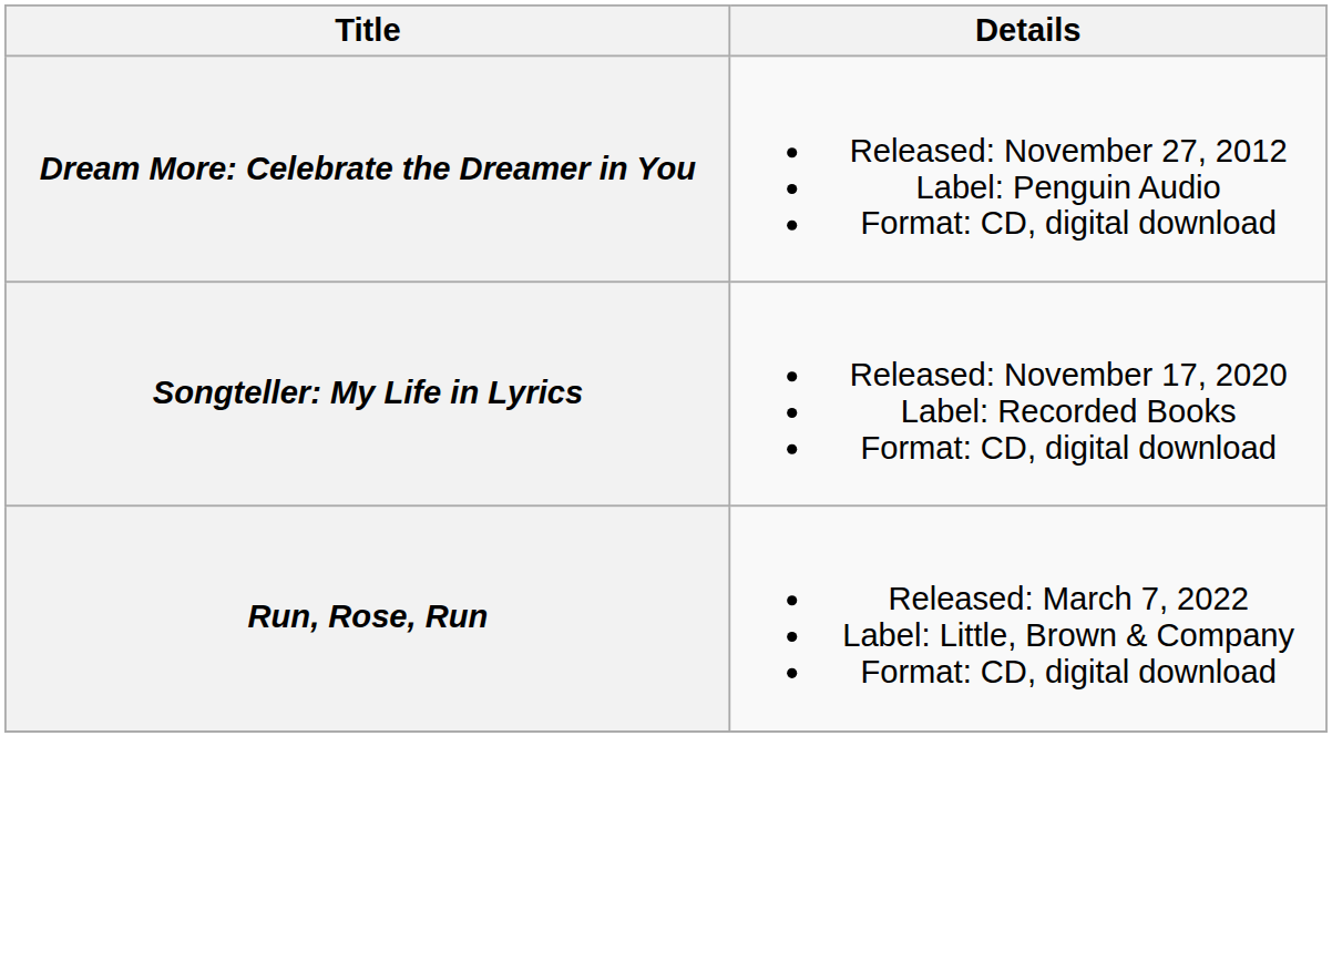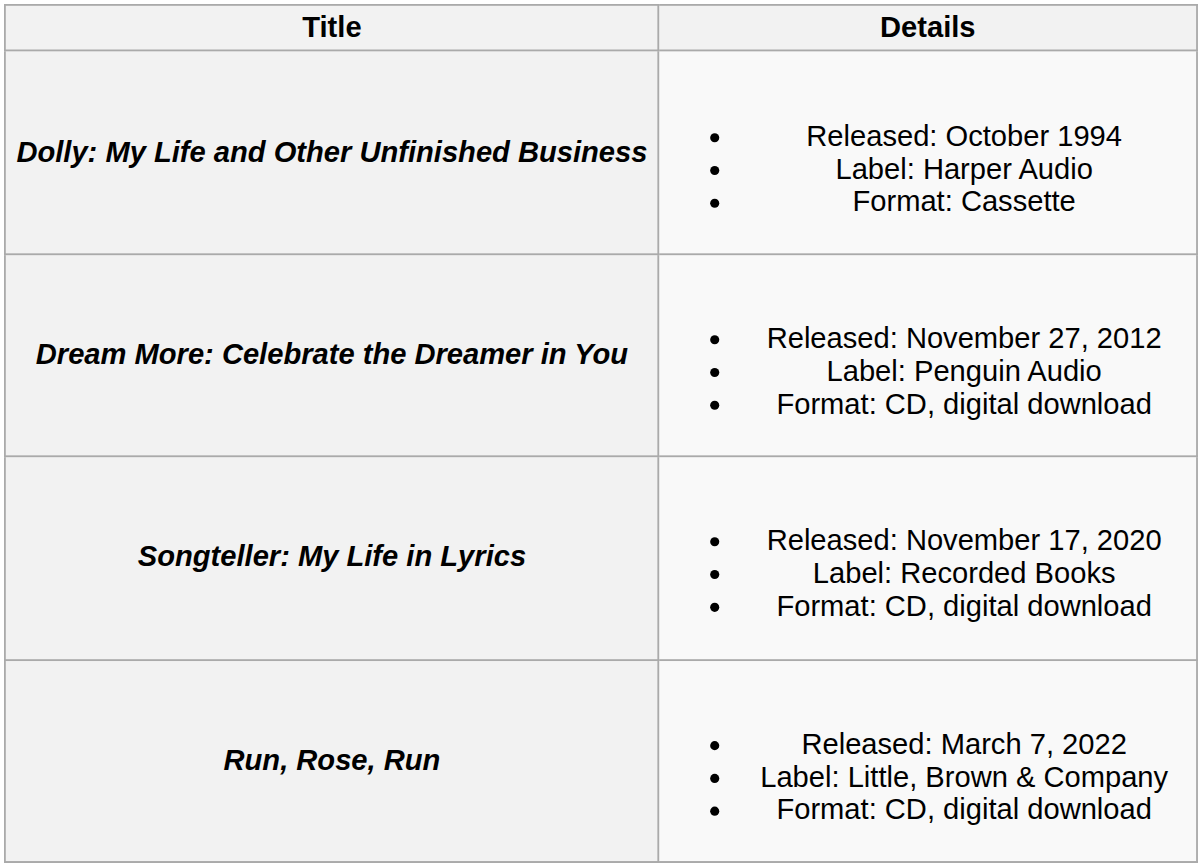 <table class="wikitable plainrowheaders" style="text-align:center;">
 <tr>
 <th style="width:22em;">Title</th>
 <th style="width:18em;">Details</th>
+</tr>
+<tr>
+<th scope="row"><em>Dolly: My Life and Other Unfinished Business</em></th>
+<td><br><ul><li>Released: October 1994</li><li>Label: Harper Audio</li><li>Format: Cassette</li></ul></td>
 </tr>
 <tr>
 <th scope="row"><em>Dream More: Celebrate the Dreamer in You</em></th>
 <td><br><ul><li>Released: November 27, 2012</li><li>Label: Penguin Audio</li><li>Format: CD, digital download</li></ul></td>
 </tr>
 <tr>
 <th scope="row"><em>Songteller: My Life in Lyrics</em></th>
 <td><br><ul><li>Released: November 17, 2020</li><li>Label: Recorded Books</li><li>Format: CD, digital download</li></ul></td>
 </tr>
 <tr>
 <th scope="row"><em>Run, Rose, Run</em></th>
 <td><br><ul><li>Released: March 7, 2022</li><li>Label: Little, Brown & Company</li><li>Format: CD, digital download</li></ul></td>
 </tr>
 <tr>
 </tr>
 </table>
